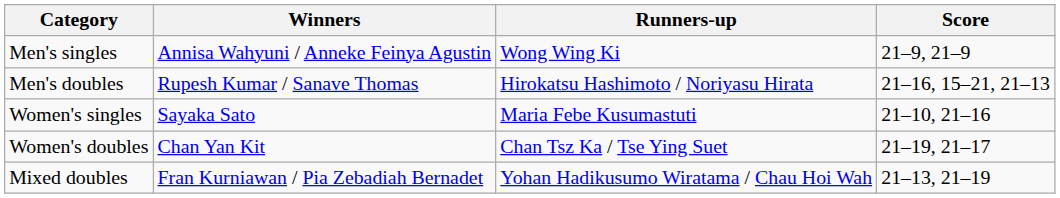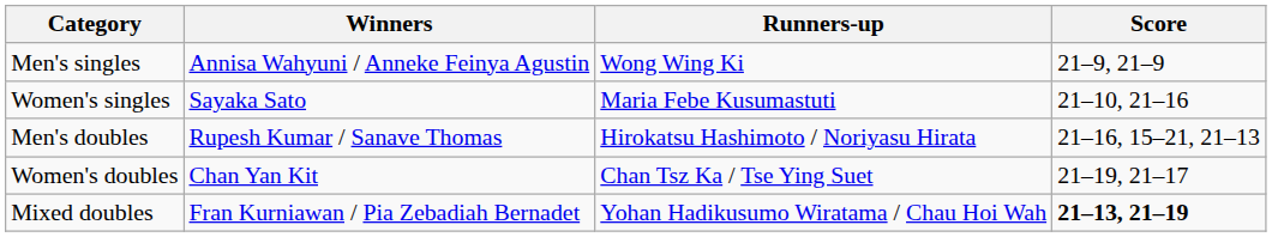 <table class=wikitable style="white-space:nowrap;">
 <tr>
 <th>Category</th>
 <th>Winners</th>
 <th>Runners-up</th>
 <th>Score</th>
 </tr>
 <tr>
 <td>Men's singles</td>
 <td> <a href='#'>Annisa Wahyuni</a> / <a href='#'>Anneke Feinya Agustin</a></td>
 <td> <a href='#'>Wong Wing Ki</a></td>
 <td>21–9, 21–9</td>
 </tr>
 <tr>
+<td>Women's singles</td>
+<td> <a href='#'>Sayaka Sato</a></td>
+<td> <a href='#'>Maria Febe Kusumastuti</a></td>
+<td>21–10, 21–16</td>
+</tr>
+<tr>
 <td>Men's doubles</td>
 <td> <a href='#'>Rupesh Kumar</a> / <a href='#'>Sanave Thomas</a></td>
 <td> <a href='#'>Hirokatsu Hashimoto</a> / <a href='#'>Noriyasu Hirata</a></td>
 <td>21–16, 15–21, 21–13</td>
-</tr>
-<tr>
-<td>Women's singles</td>
-<td> <a href='#'>Sayaka Sato</a></td>
-<td> <a href='#'>Maria Febe Kusumastuti</a></td>
-<td>21–10, 21–16</td>
 </tr>
 <tr>
 <td>Women's doubles</td>
 <td> <a href='#'>Chan Yan Kit</a></td>
 <td> <a href='#'>Chan Tsz Ka</a> / <a href='#'>Tse Ying Suet</a></td>
 <td>21–19, 21–17</td>
 </tr>
 <tr>
 <td>Mixed doubles</td>
 <td> <a href='#'>Fran Kurniawan</a> / <a href='#'>Pia Zebadiah Bernadet</a></td>
 <td> <a href='#'>Yohan Hadikusumo Wiratama</a> / <a href='#'>Chau Hoi Wah</a></td>
-<td>21–13, 21–19</td>
+<td><strong>21–13, 21–19</strong></td>
 </tr>
 </table>
